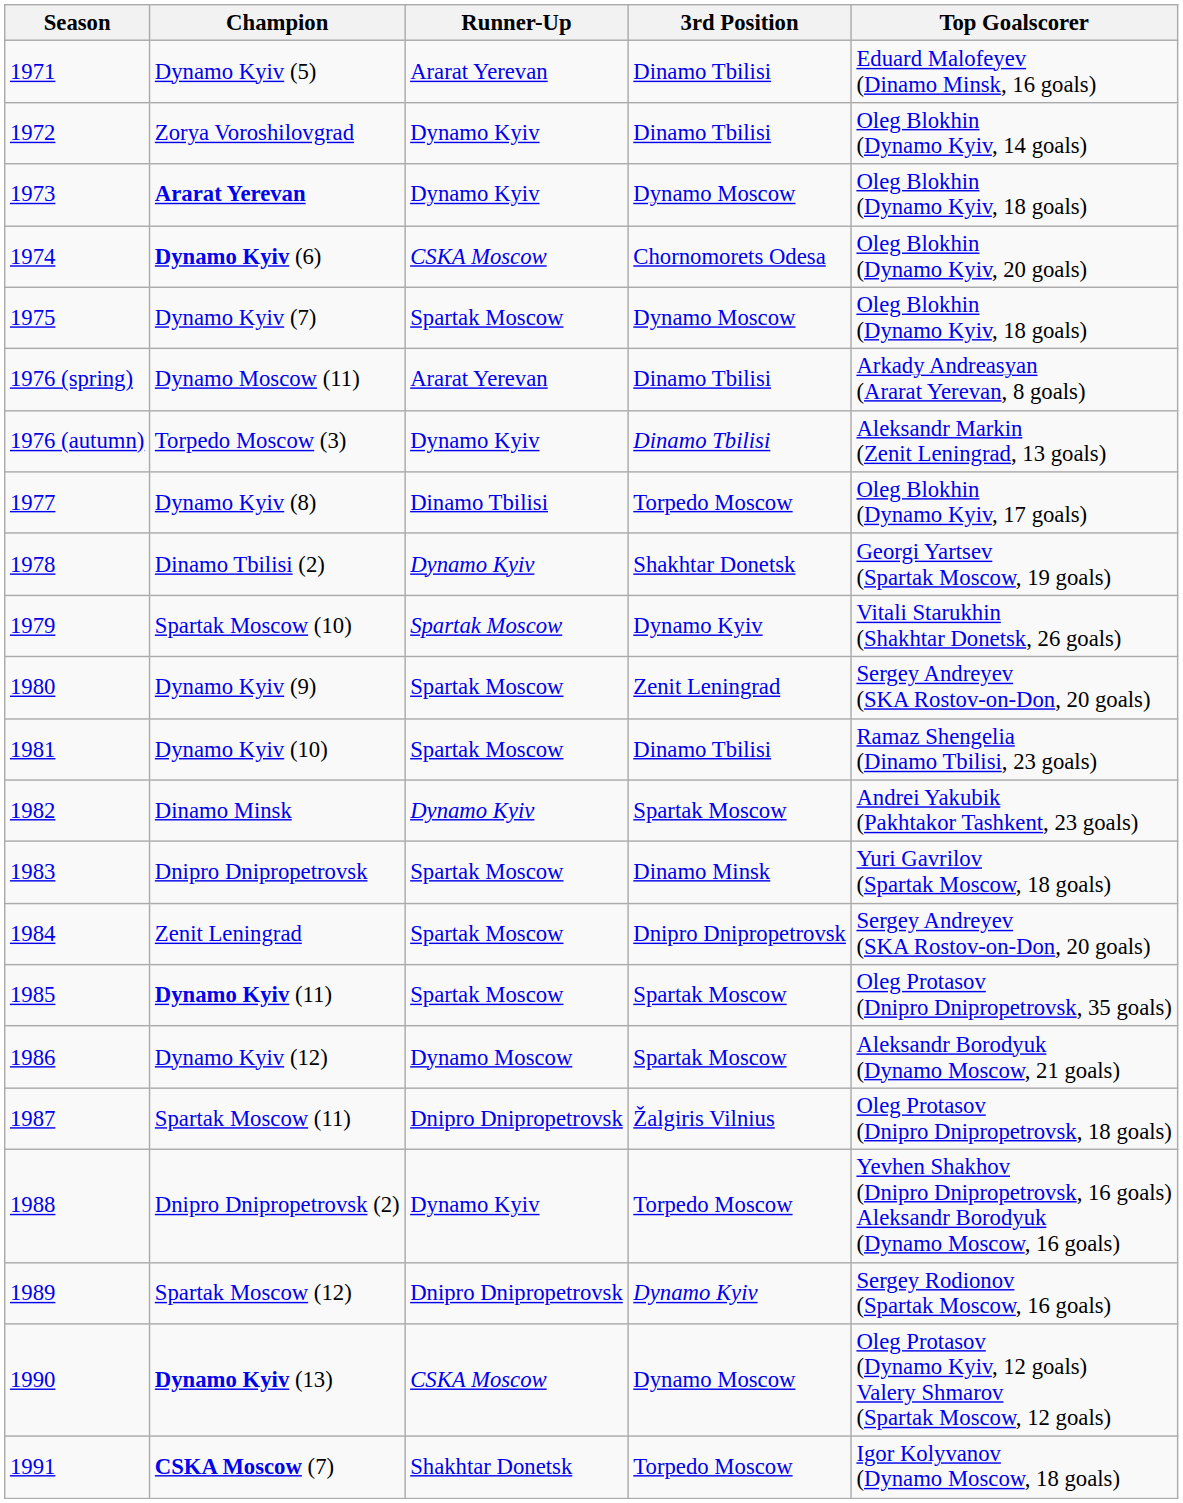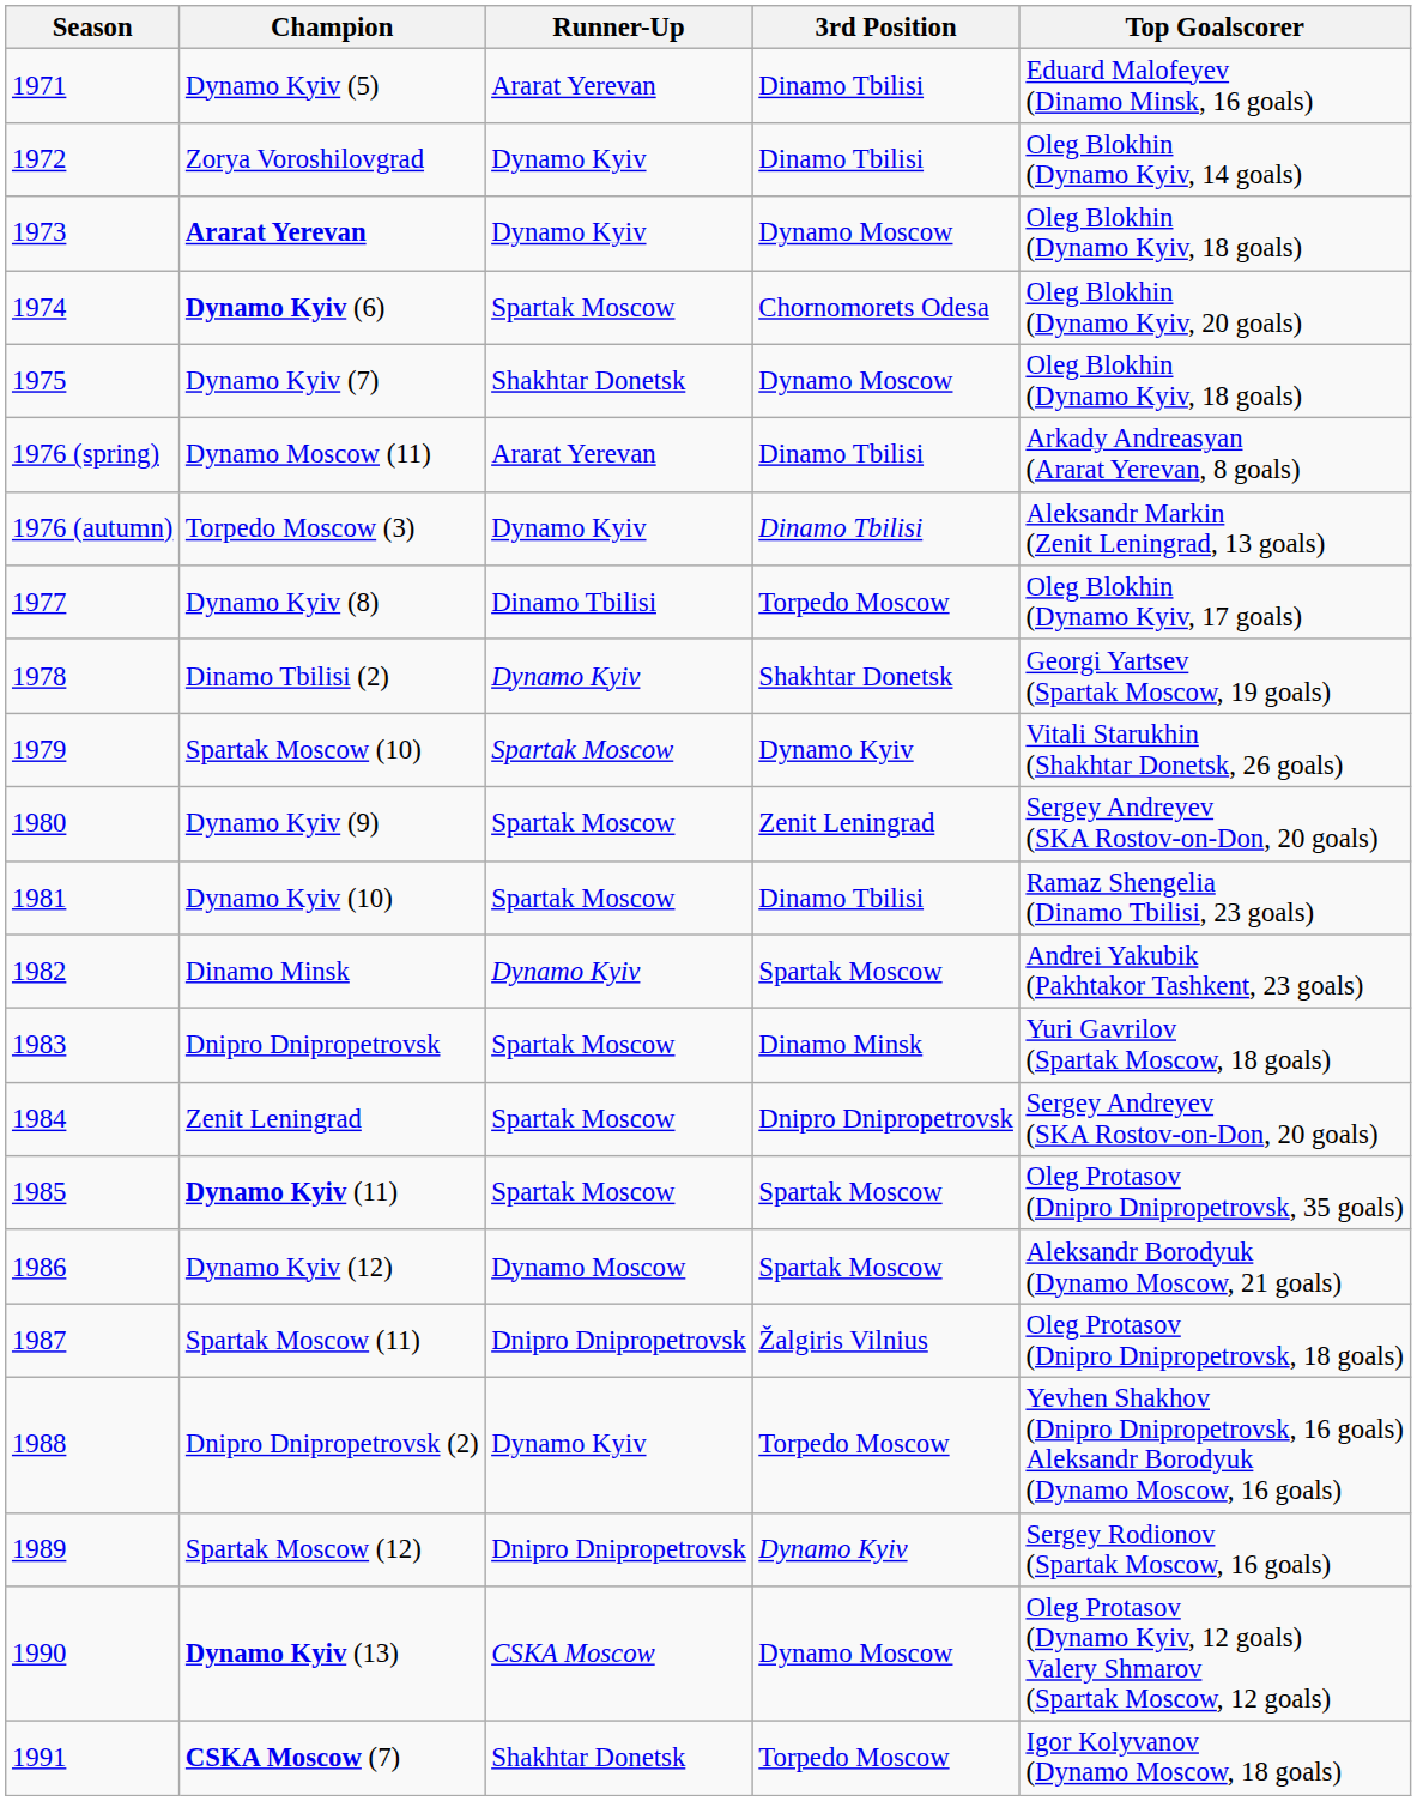 <table class="sortable plainrowheaders wikitable">
 <tr>
 <th>Season</th>
 <th>Champion</th>
 <th>Runner-Up</th>
 <th>3rd Position</th>
 <th>Top Goalscorer</th>
 </tr>
 <tr>
 <td><a href='#'>1971</a></td>
 <td><a href='#'>Dynamo Kyiv</a> (5)</td>
 <td><a href='#'>Ararat Yerevan</a></td>
 <td><a href='#'>Dinamo Tbilisi</a></td>
 <td><a href='#'>Eduard Malofeyev</a><br>(<a href='#'>Dinamo Minsk</a>, 16 goals)</td>
 </tr>
 <tr>
 <td><a href='#'>1972</a></td>
 <td><a href='#'>Zorya Voroshilovgrad</a></td>
 <td><a href='#'>Dynamo Kyiv</a></td>
 <td><a href='#'>Dinamo Tbilisi</a></td>
 <td><a href='#'>Oleg Blokhin</a><br>(<a href='#'>Dynamo Kyiv</a>, 14 goals)</td>
 </tr>
 <tr>
 <td><a href='#'>1973</a></td>
 <td><strong><a href='#'>Ararat Yerevan</a></strong></td>
 <td><a href='#'>Dynamo Kyiv</a></td>
 <td><a href='#'>Dynamo Moscow</a></td>
 <td><a href='#'>Oleg Blokhin</a><br>(<a href='#'>Dynamo Kyiv</a>, 18 goals)</td>
 </tr>
 <tr>
 <td><a href='#'>1974</a></td>
 <td><strong><a href='#'>Dynamo Kyiv</a></strong> (6)</td>
-<td><em><a href='#'>CSKA Moscow</a></em></td>
+<td><a href='#'>Spartak Moscow</a></td>
 <td><a href='#'>Chornomorets Odesa</a></td>
 <td><a href='#'>Oleg Blokhin</a><br>(<a href='#'>Dynamo Kyiv</a>, 20 goals)</td>
 </tr>
 <tr>
 <td><a href='#'>1975</a></td>
 <td><a href='#'>Dynamo Kyiv</a> (7)</td>
-<td><a href='#'>Spartak Moscow</a></td>
+<td><a href='#'>Shakhtar Donetsk</a></td>
 <td><a href='#'>Dynamo Moscow</a></td>
 <td><a href='#'>Oleg Blokhin</a><br>(<a href='#'>Dynamo Kyiv</a>, 18 goals)</td>
 </tr>
 <tr>
 <td><a href='#'>1976 (spring)</a></td>
 <td><a href='#'>Dynamo Moscow</a> (11)</td>
 <td><a href='#'>Ararat Yerevan</a></td>
 <td><a href='#'>Dinamo Tbilisi</a></td>
 <td><a href='#'>Arkady Andreasyan</a><br>(<a href='#'>Ararat Yerevan</a>, 8 goals)</td>
 </tr>
 <tr>
 <td><a href='#'>1976 (autumn)</a></td>
 <td><a href='#'>Torpedo Moscow</a> (3)</td>
 <td><a href='#'>Dynamo Kyiv</a></td>
 <td><em><a href='#'>Dinamo Tbilisi</a></em></td>
 <td><a href='#'>Aleksandr Markin</a><br>(<a href='#'>Zenit Leningrad</a>, 13 goals)</td>
 </tr>
 <tr>
 <td><a href='#'>1977</a></td>
 <td><a href='#'>Dynamo Kyiv</a> (8)</td>
 <td><a href='#'>Dinamo Tbilisi</a></td>
 <td><a href='#'>Torpedo Moscow</a></td>
 <td><a href='#'>Oleg Blokhin</a><br>(<a href='#'>Dynamo Kyiv</a>, 17 goals)</td>
 </tr>
 <tr>
 <td><a href='#'>1978</a></td>
 <td><a href='#'>Dinamo Tbilisi</a> (2)</td>
 <td><em><a href='#'>Dynamo Kyiv</a></em></td>
 <td><a href='#'>Shakhtar Donetsk</a></td>
 <td><a href='#'>Georgi Yartsev</a><br>(<a href='#'>Spartak Moscow</a>, 19 goals)</td>
 </tr>
 <tr>
 <td><a href='#'>1979</a></td>
 <td><a href='#'>Spartak Moscow</a> (10)</td>
 <td><em><a href='#'>Spartak Moscow</a></em></td>
 <td><a href='#'>Dynamo Kyiv</a></td>
 <td><a href='#'>Vitali Starukhin</a><br>(<a href='#'>Shakhtar Donetsk</a>, 26 goals)</td>
 </tr>
 <tr>
 <td><a href='#'>1980</a></td>
 <td><a href='#'>Dynamo Kyiv</a> (9)</td>
 <td><a href='#'>Spartak Moscow</a></td>
 <td><a href='#'>Zenit Leningrad</a></td>
 <td><a href='#'>Sergey Andreyev</a><br>(<a href='#'>SKA Rostov-on-Don</a>, 20 goals)</td>
 </tr>
 <tr>
 <td><a href='#'>1981</a></td>
 <td><a href='#'>Dynamo Kyiv</a> (10)</td>
 <td><a href='#'>Spartak Moscow</a></td>
 <td><a href='#'>Dinamo Tbilisi</a></td>
 <td><a href='#'>Ramaz Shengelia</a><br>(<a href='#'>Dinamo Tbilisi</a>, 23 goals)</td>
 </tr>
 <tr>
 <td><a href='#'>1982</a></td>
 <td><a href='#'>Dinamo Minsk</a></td>
 <td><em><a href='#'>Dynamo Kyiv</a></em></td>
 <td><a href='#'>Spartak Moscow</a></td>
 <td><a href='#'>Andrei Yakubik</a><br>(<a href='#'>Pakhtakor Tashkent</a>, 23 goals)</td>
 </tr>
 <tr>
 <td><a href='#'>1983</a></td>
 <td><a href='#'>Dnipro Dnipropetrovsk</a></td>
 <td><a href='#'>Spartak Moscow</a></td>
 <td><a href='#'>Dinamo Minsk</a></td>
 <td><a href='#'>Yuri Gavrilov</a><br>(<a href='#'>Spartak Moscow</a>, 18 goals)</td>
 </tr>
 <tr>
 <td><a href='#'>1984</a></td>
 <td><a href='#'>Zenit Leningrad</a></td>
 <td><a href='#'>Spartak Moscow</a></td>
 <td><a href='#'>Dnipro Dnipropetrovsk</a></td>
 <td><a href='#'>Sergey Andreyev</a><br>(<a href='#'>SKA Rostov-on-Don</a>, 20 goals)</td>
 </tr>
 <tr>
 <td><a href='#'>1985</a></td>
 <td><strong><a href='#'>Dynamo Kyiv</a></strong> (11)</td>
 <td><a href='#'>Spartak Moscow</a></td>
 <td><a href='#'>Spartak Moscow</a></td>
 <td><a href='#'>Oleg Protasov</a><br>(<a href='#'>Dnipro Dnipropetrovsk</a>, 35 goals)</td>
 </tr>
 <tr>
 <td><a href='#'>1986</a></td>
 <td><a href='#'>Dynamo Kyiv</a> (12)</td>
 <td><a href='#'>Dynamo Moscow</a></td>
 <td><a href='#'>Spartak Moscow</a></td>
 <td><a href='#'>Aleksandr Borodyuk</a><br>(<a href='#'>Dynamo Moscow</a>, 21 goals)</td>
 </tr>
 <tr>
 <td><a href='#'>1987</a></td>
 <td><a href='#'>Spartak Moscow</a> (11)</td>
 <td><a href='#'>Dnipro Dnipropetrovsk</a></td>
 <td><a href='#'>Žalgiris Vilnius</a></td>
 <td><a href='#'>Oleg Protasov</a><br>(<a href='#'>Dnipro Dnipropetrovsk</a>, 18 goals)</td>
 </tr>
 <tr>
 <td><a href='#'>1988</a></td>
 <td><a href='#'>Dnipro Dnipropetrovsk</a> (2)</td>
 <td><a href='#'>Dynamo Kyiv</a></td>
 <td><a href='#'>Torpedo Moscow</a></td>
 <td><a href='#'>Yevhen Shakhov</a><br>(<a href='#'>Dnipro Dnipropetrovsk</a>, 16 goals)<br><a href='#'>Aleksandr Borodyuk</a><br>(<a href='#'>Dynamo Moscow</a>, 16 goals)</td>
 </tr>
 <tr>
 <td><a href='#'>1989</a></td>
 <td><a href='#'>Spartak Moscow</a> (12)</td>
 <td><a href='#'>Dnipro Dnipropetrovsk</a></td>
 <td><em><a href='#'>Dynamo Kyiv</a></em></td>
 <td><a href='#'>Sergey Rodionov</a><br>(<a href='#'>Spartak Moscow</a>, 16 goals)</td>
 </tr>
 <tr>
 <td><a href='#'>1990</a></td>
 <td><strong><a href='#'>Dynamo Kyiv</a></strong> (13)</td>
 <td><em><a href='#'>CSKA Moscow</a></em></td>
 <td><a href='#'>Dynamo Moscow</a></td>
 <td><a href='#'>Oleg Protasov</a><br>(<a href='#'>Dynamo Kyiv</a>, 12 goals)<br><a href='#'>Valery Shmarov</a><br>(<a href='#'>Spartak Moscow</a>, 12 goals)</td>
 </tr>
 <tr>
 <td><a href='#'>1991</a></td>
 <td><strong><a href='#'>CSKA Moscow</a></strong> (7)</td>
 <td><a href='#'>Shakhtar Donetsk</a></td>
 <td><a href='#'>Torpedo Moscow</a></td>
 <td><a href='#'>Igor Kolyvanov</a><br>(<a href='#'>Dynamo Moscow</a>, 18 goals)</td>
 </tr>
 </table>
